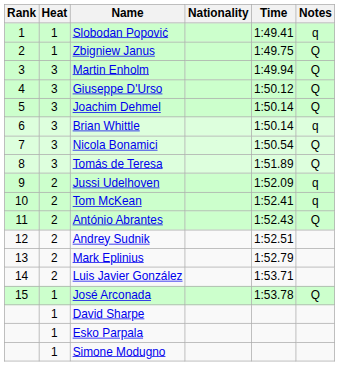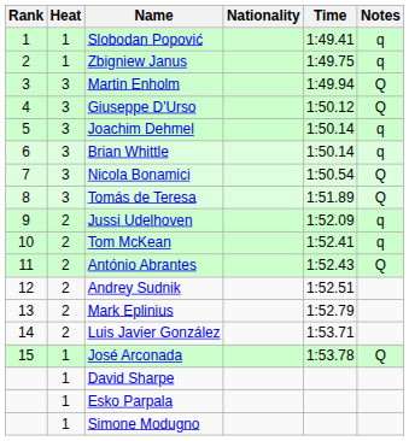 <table class="wikitable sortable" style="text-align:center">
 <tr>
 <th>Rank</th>
 <th>Heat</th>
 <th>Name</th>
 <th>Nationality</th>
 <th>Time</th>
 <th>Notes</th>
 </tr>
 <tr bgcolor=ccffcc>
 <td>1</td>
 <td>1</td>
 <td align="left"><a href='#'>Slobodan Popović</a></td>
 <td align=left></td>
 <td>1:49.41</td>
 <td>q</td>
 </tr>
 <tr bgcolor=ccffcc>
 <td>2</td>
 <td>1</td>
 <td align="left"><a href='#'>Zbigniew Janus</a></td>
 <td align=left></td>
 <td>1:49.75</td>
-<td>Q</td>
+<td>q</td>
 </tr>
 <tr bgcolor=ccffcc>
 <td>3</td>
 <td>3</td>
 <td align="left"><a href='#'>Martin Enholm</a></td>
 <td align=left></td>
 <td>1:49.94</td>
 <td>Q</td>
 </tr>
 <tr bgcolor=ccffcc>
 <td>4</td>
 <td>3</td>
 <td align="left"><a href='#'>Giuseppe D'Urso</a></td>
 <td align=left></td>
 <td>1:50.12</td>
 <td>Q</td>
 </tr>
 <tr bgcolor=ccffcc>
 <td>5</td>
 <td>3</td>
 <td align="left"><a href='#'>Joachim Dehmel</a></td>
 <td align=left></td>
 <td>1:50.14</td>
-<td>Q</td>
+<td>q</td>
 </tr>
 <tr bgcolor=ddffdd>
 <td>6</td>
 <td>3</td>
 <td align="left"><a href='#'>Brian Whittle</a></td>
 <td align=left></td>
 <td>1:50.14</td>
 <td>q</td>
 </tr>
 <tr bgcolor=ddffdd>
 <td>7</td>
 <td>3</td>
 <td align="left"><a href='#'>Nicola Bonamici</a></td>
 <td align=left></td>
 <td>1:50.54</td>
 <td>Q</td>
 </tr>
 <tr bgcolor=ddffdd>
 <td>8</td>
 <td>3</td>
 <td align="left"><a href='#'>Tomás de Teresa</a></td>
 <td align=left></td>
 <td>1:51.89</td>
 <td>Q</td>
 </tr>
 <tr bgcolor=ccffcc>
 <td>9</td>
 <td>2</td>
 <td align="left"><a href='#'>Jussi Udelhoven</a></td>
 <td align=left></td>
 <td>1:52.09</td>
 <td>q</td>
 </tr>
 <tr bgcolor=ccffcc>
 <td>10</td>
 <td>2</td>
 <td align="left"><a href='#'>Tom McKean</a></td>
 <td align=left></td>
 <td>1:52.41</td>
 <td>q</td>
 </tr>
 <tr bgcolor=ccffcc>
 <td>11</td>
 <td>2</td>
 <td align="left"><a href='#'>António Abrantes</a></td>
 <td align=left></td>
 <td>1:52.43</td>
 <td>Q</td>
 </tr>
 <tr>
 <td>12</td>
 <td>2</td>
 <td align="left"><a href='#'>Andrey Sudnik</a></td>
 <td align=left></td>
 <td>1:52.51</td>
 <td></td>
 </tr>
 <tr>
 <td>13</td>
 <td>2</td>
 <td align="left"><a href='#'>Mark Eplinius</a></td>
 <td align=left></td>
 <td>1:52.79</td>
 <td></td>
 </tr>
 <tr>
 <td>14</td>
 <td>2</td>
 <td align="left"><a href='#'>Luis Javier González</a></td>
 <td align=left></td>
 <td>1:53.71</td>
 <td></td>
 </tr>
 <tr bgcolor=ccffcc>
 <td>15</td>
 <td>1</td>
 <td align="left"><a href='#'>José Arconada</a></td>
 <td align=left></td>
 <td>1:53.78</td>
 <td>Q</td>
 </tr>
 <tr>
 <td></td>
 <td>1</td>
 <td align="left"><a href='#'>David Sharpe</a></td>
 <td align=left></td>
 <td></td>
 <td></td>
 </tr>
 <tr>
 <td></td>
 <td>1</td>
 <td align="left"><a href='#'>Esko Parpala</a></td>
 <td align=left></td>
 <td></td>
 <td></td>
 </tr>
 <tr>
 <td></td>
 <td>1</td>
 <td align="left"><a href='#'>Simone Modugno</a></td>
 <td align=left></td>
 <td></td>
 <td></td>
 </tr>
 </table>
